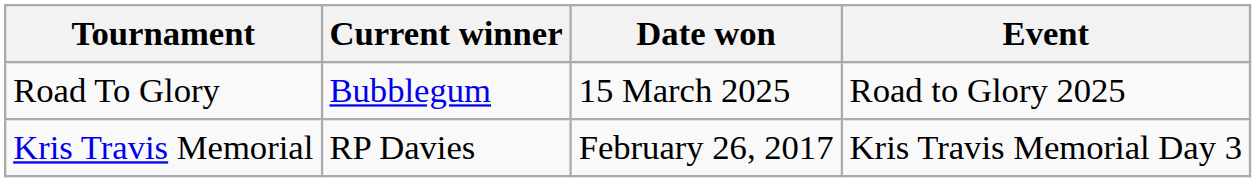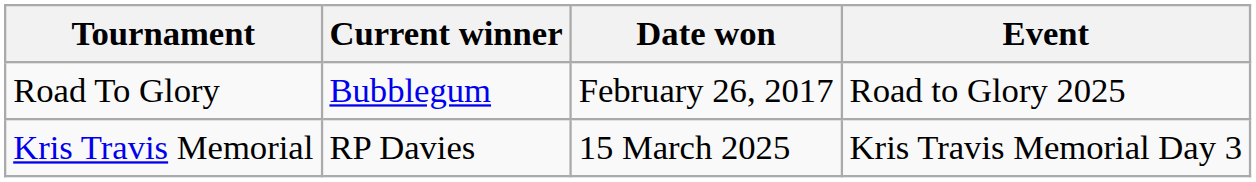 <table class="wikitable sortable" style="font-size:95%;">
 <tr>
 <th>Tournament</th>
 <th>Current winner</th>
 <th>Date won</th>
 <th>Event</th>
 </tr>
 <tr>
 <td>Road To Glory</td>
 <td><a href='#'>Bubblegum</a></td>
-<td>15 March 2025</td>
+<td>February 26, 2017</td>
 <td>Road to Glory 2025</td>
 </tr>
 <tr>
 <td><a href='#'>Kris Travis</a> Memorial</td>
 <td>RP Davies</td>
-<td>February 26, 2017</td>
+<td>15 March 2025</td>
 <td>Kris Travis Memorial Day 3</td>
 </tr>
 </table>
